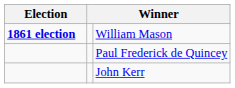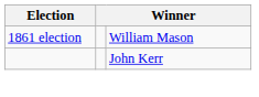 <table class=wikitable>
 <tr>
 <th width=100>Election</th>
 <th width=175 colspan=2>Winner</th>
 </tr>
 <tr>
-<td><strong><a href='#'>1861 election</a></strong></td>
+<td><a href='#'>1861 election</a></td>
 <td></td>
 <td><a href='#'>William Mason</a></td>
-</tr>
-<tr>
-<td></td>
-<td></td>
-<td><a href='#'>Paul Frederick de Quincey</a></td>
 </tr>
 <tr>
 <td></td>
 <td></td>
 <td><a href='#'>John Kerr</a></td>
 </tr>
 </table>
